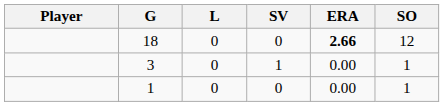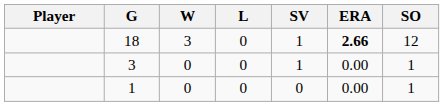 <table class="wikitable sortable">
 <tr>
 <th bgcolor="#DDDDFF" width="16%">Player</th>
 <th bgcolor="#DDDDFF" width="9%">G</th>
+<th bgcolor="#DDDDFF" width="9%">W</th>
 <th bgcolor="#DDDDFF" width="9%">L</th>
 <th bgcolor="#DDDDFF" width="9%">SV</th>
 <th bgcolor="#DDDDFF" width="9%">ERA</th>
 <th bgcolor="#DDDDFF" width="9%">SO</th>
 </tr>
 <tr align="center">
 <td></td>
 <td>18</td>
+<td>3</td>
 <td>0</td>
-<td>0</td>
+<td>1</td>
 <td><strong>2.66</strong></td>
 <td>12</td>
 </tr>
 <tr align="center">
 <td></td>
 <td>3</td>
+<td>0</td>
 <td>0</td>
 <td>1</td>
 <td>0.00</td>
 <td>1</td>
 </tr>
 <tr align="center">
 <td></td>
 <td>1</td>
 <td>0</td>
 <td>0</td>
+<td>0</td>
 <td>0.00</td>
 <td>1</td>
 </tr>
 </table>
